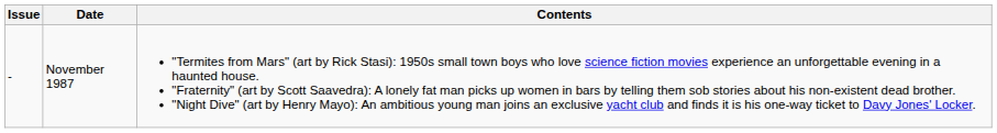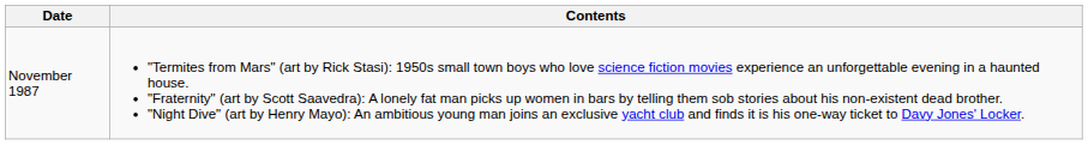 <table class="wikitable mw-collapsible width="75%">
 <tr>
-<th>Issue</th>
 <th>Date</th>
 <th>Contents</th>
 </tr>
 <tr>
-<td>-</td>
 <td>November 1987</td>
 <td><br><ul><li>"Termites from Mars" (art by Rick Stasi): 1950s small town boys who love <a href='#'>science fiction movies</a> experience an unforgettable evening in a haunted house.</li><li>"Fraternity" (art by Scott Saavedra): A lonely fat man picks up women in bars by telling them sob stories about his non-existent dead brother.</li><li>"Night Dive" (art by Henry Mayo): An ambitious young man joins an exclusive <a href='#'>yacht club</a> and finds it is his one-way ticket to <a href='#'>Davy Jones' Locker</a>.</li></ul></td>
 </tr>
 </table>
